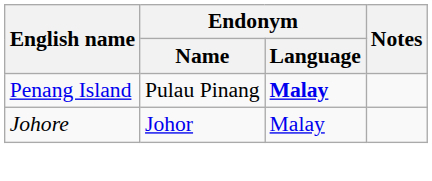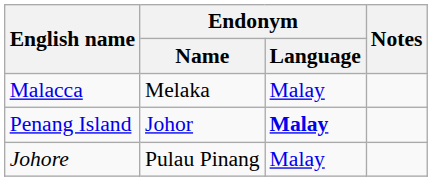 <table class="wikitable sortable mw-collapsible">
 <tr>
 <th rowspan="2">English name</th>
 <th colspan="2">Endonym</th>
 <th rowspan="2">Notes</th>
 </tr>
 <tr>
 <th>Name</th>
 <th>Language</th>
 </tr>
 <tr>
+<td><a href='#'>Malacca</a></td>
+<td>Melaka</td>
+<td><a href='#'>Malay</a></td>
+<td></td>
+</tr>
+<tr>
 <td><a href='#'>Penang Island</a></td>
-<td>Pulau Pinang</td>
+<td><a href='#'>Johor</a></td>
 <td><strong><a href='#'>Malay</a></strong></td>
 <td></td>
 </tr>
 <tr>
 <td><em>Johore</em></td>
-<td><a href='#'>Johor</a></td>
+<td>Pulau Pinang</td>
 <td><a href='#'>Malay</a></td>
 <td></td>
 </tr>
 </table>
